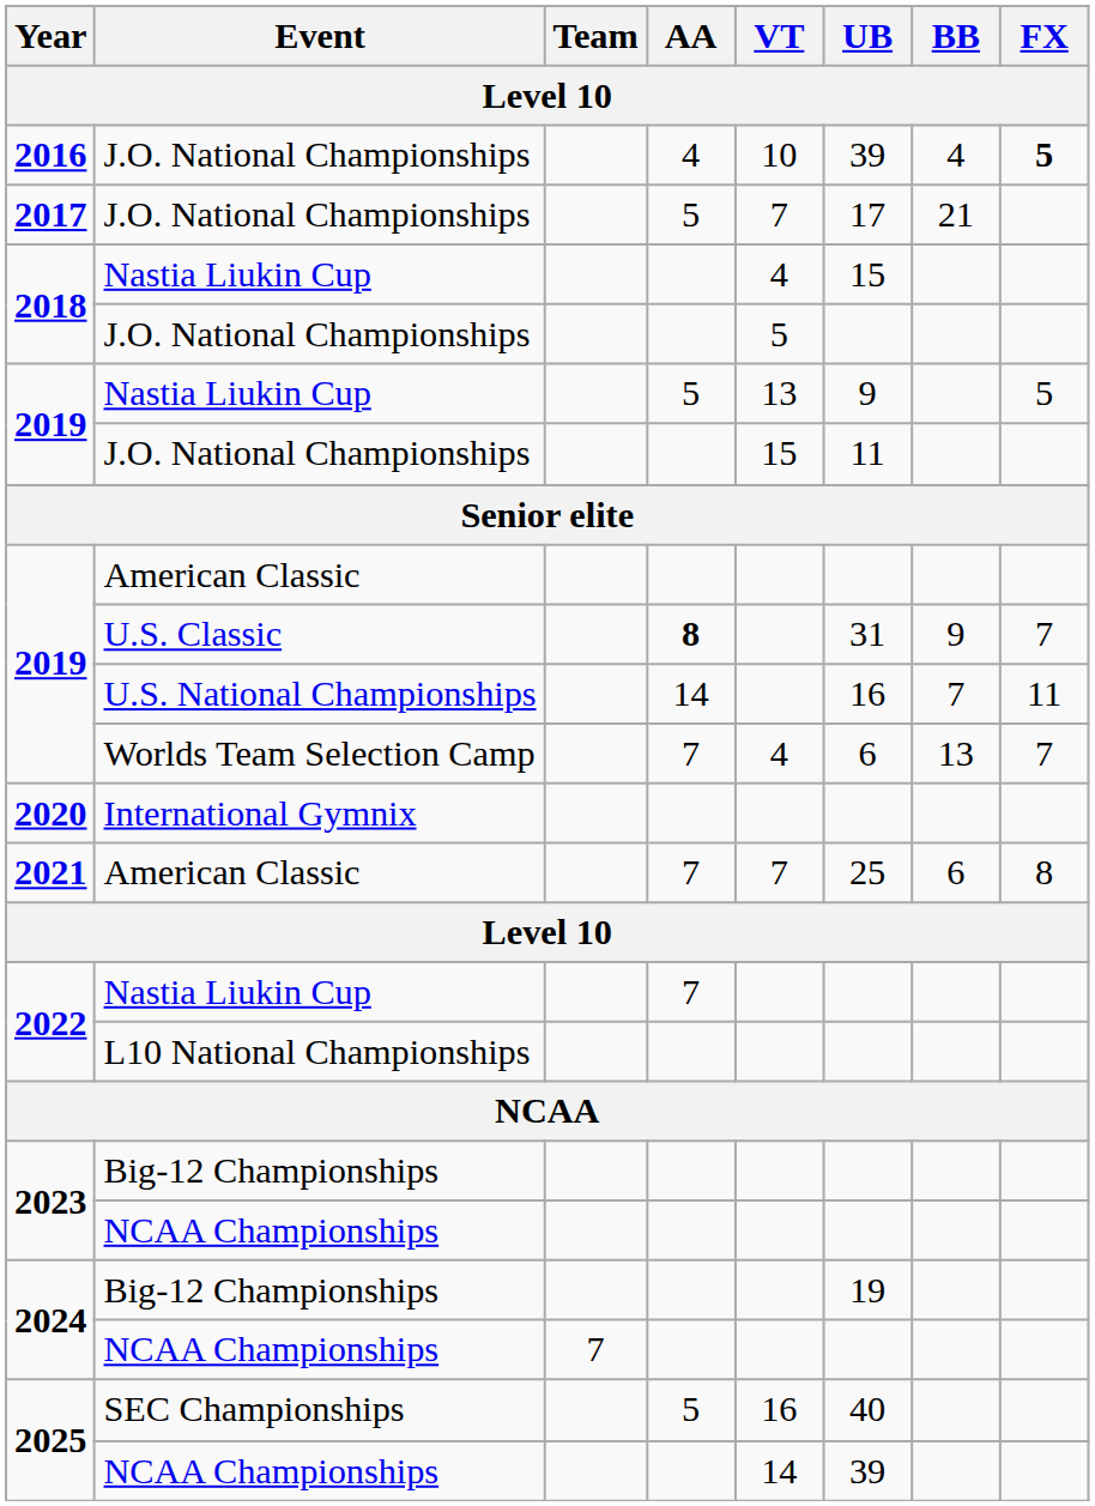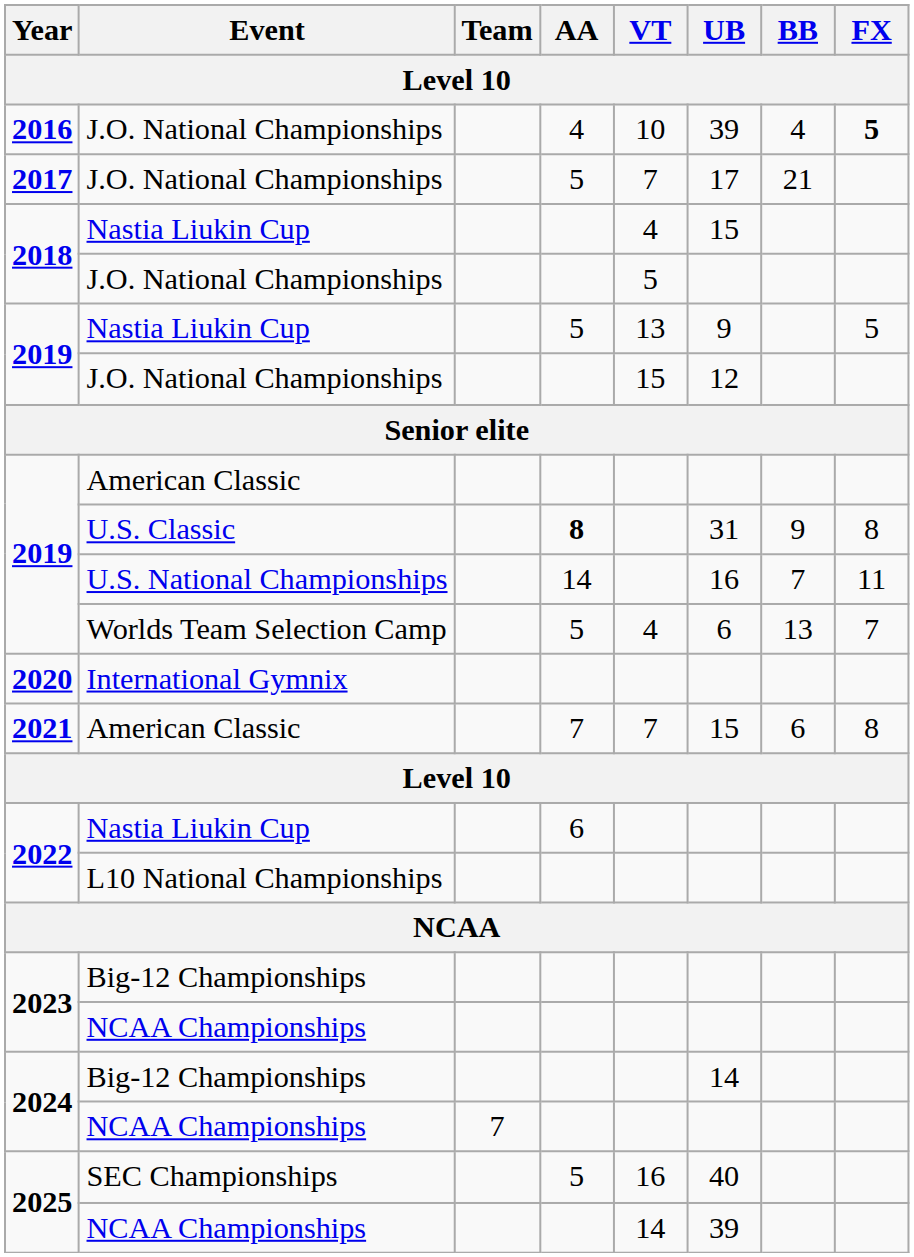 <table class="wikitable" style="text-align:center; font-size:95%;">
 <tr>
 <th align="center">Year</th>
 <th align="center">Event</th>
 <th style="width:30px;">Team</th>
 <th style="width:30px;">AA</th>
 <th style="width:30px;"><a href='#'>VT</a></th>
 <th style="width:30px;"><a href='#'>UB</a></th>
 <th style="width:30px;"><a href='#'>BB</a></th>
 <th style="width:30px;"><a href='#'>FX</a></th>
 </tr>
 <tr>
 <th colspan="8"><strong>Level 10</strong></th>
 </tr>
 <tr>
 <td rowspan="1"><strong><a href='#'>2016</a></strong></td>
 <td align=left>J.O. National Championships</td>
 <td></td>
 <td>4</td>
 <td>10</td>
 <td>39</td>
 <td>4</td>
 <td><strong>5</strong></td>
 </tr>
 <tr>
 <td rowspan="1"><strong><a href='#'>2017</a></strong></td>
 <td align=left>J.O. National Championships</td>
 <td></td>
 <td>5</td>
 <td>7</td>
 <td>17</td>
 <td>21</td>
 <td></td>
 </tr>
 <tr>
 <td rowspan="2"><strong><a href='#'>2018</a></strong></td>
 <td align=left><a href='#'>Nastia Liukin Cup</a></td>
 <td></td>
 <td></td>
 <td>4</td>
 <td>15</td>
 <td></td>
 <td></td>
 </tr>
 <tr>
 <td align=left>J.O. National Championships</td>
 <td></td>
 <td></td>
 <td>5</td>
 <td></td>
 <td></td>
 <td></td>
 </tr>
 <tr>
 <td rowspan="2"><strong><a href='#'>2019</a></strong></td>
 <td align=left><a href='#'>Nastia Liukin Cup</a></td>
 <td></td>
 <td>5</td>
 <td>13</td>
 <td>9</td>
 <td></td>
 <td>5</td>
 </tr>
 <tr>
 <td align=left>J.O. National Championships</td>
 <td></td>
 <td></td>
 <td>15</td>
-<td>11</td>
+<td>12</td>
 <td></td>
 <td></td>
 </tr>
 <tr>
 <th colspan="8"><strong>Senior elite</strong></th>
 </tr>
 <tr>
 <td rowspan="4"><strong><a href='#'>2019</a></strong></td>
 <td align=left>American Classic</td>
 <td></td>
 <td></td>
 <td></td>
 <td></td>
 <td></td>
 <td></td>
 </tr>
 <tr>
 <td align=left><a href='#'>U.S. Classic</a></td>
 <td></td>
 <td><strong>8</strong></td>
 <td></td>
 <td>31</td>
 <td>9</td>
-<td>7</td>
+<td>8</td>
 </tr>
 <tr>
 <td align=left><a href='#'>U.S. National Championships</a></td>
 <td></td>
 <td>14</td>
 <td></td>
 <td>16</td>
 <td>7</td>
 <td>11</td>
 </tr>
 <tr>
 <td align=left>Worlds Team Selection Camp</td>
 <td></td>
-<td>7</td>
+<td>5</td>
 <td>4</td>
 <td>6</td>
 <td>13</td>
 <td>7</td>
 </tr>
 <tr>
 <td rowspan="1"><strong><a href='#'>2020</a></strong></td>
 <td align=left><a href='#'>International Gymnix</a></td>
 <td></td>
 <td></td>
 <td></td>
 <td></td>
 <td></td>
 <td></td>
 </tr>
 <tr>
 <td rowspan="1"><strong><a href='#'>2021</a></strong></td>
 <td align=left>American Classic</td>
 <td></td>
 <td>7</td>
 <td>7</td>
-<td>25</td>
+<td>15</td>
 <td>6</td>
 <td>8</td>
 </tr>
 <tr>
 <th colspan="8"><strong>Level 10</strong></th>
 </tr>
 <tr>
 <td rowspan="2"><strong><a href='#'>2022</a></strong></td>
 <td align=left><a href='#'>Nastia Liukin Cup</a></td>
 <td></td>
-<td>7</td>
+<td>6</td>
 <td></td>
 <td></td>
 <td></td>
 <td></td>
 </tr>
 <tr>
 <td align=left>L10 National Championships</td>
 <td></td>
 <td></td>
 <td></td>
 <td></td>
 <td></td>
 <td></td>
 </tr>
 <tr>
 <th colspan="8">NCAA</th>
 </tr>
 <tr>
 <td rowspan="2"><strong>2023</strong></td>
 <td align=left>Big-12 Championships</td>
 <td></td>
 <td></td>
 <td></td>
 <td></td>
 <td></td>
 <td></td>
 </tr>
 <tr>
 <td align=left><a href='#'>NCAA Championships</a></td>
 <td></td>
 <td></td>
 <td></td>
 <td></td>
 <td></td>
 <td></td>
 </tr>
 <tr>
 <td rowspan="2"><strong>2024</strong></td>
 <td align=left>Big-12 Championships</td>
 <td></td>
 <td></td>
 <td></td>
-<td>19</td>
+<td>14</td>
 <td></td>
 <td></td>
 </tr>
 <tr>
 <td align=left><a href='#'>NCAA Championships</a></td>
 <td>7</td>
 <td></td>
 <td></td>
 <td></td>
 <td></td>
 <td></td>
 </tr>
 <tr>
 <td rowspan="2"><strong>2025</strong></td>
 <td align=left>SEC Championships</td>
 <td></td>
 <td>5</td>
 <td>16</td>
 <td>40</td>
 <td></td>
 <td></td>
 </tr>
 <tr>
 <td align=left><a href='#'>NCAA Championships</a></td>
 <td></td>
 <td></td>
 <td>14</td>
 <td>39</td>
 <td></td>
 <td></td>
 </tr>
 </table>
